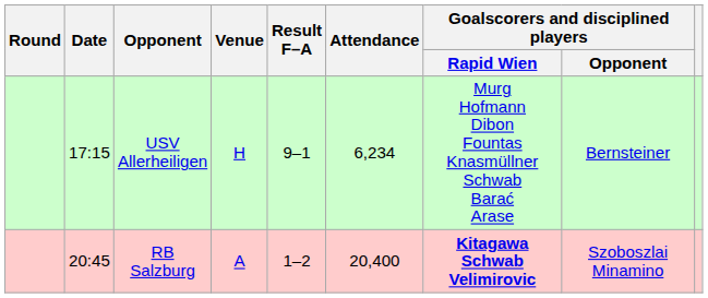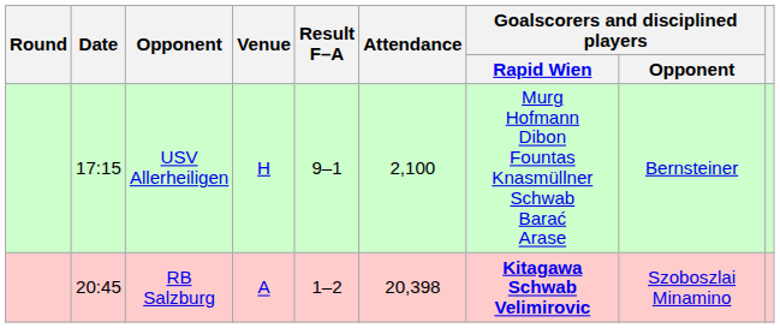 <table class="wikitable" style="text-align:center; font-size:90%">
 <tr>
 <th rowspan="2">Round</th>
 <th rowspan="2">Date</th>
 <th rowspan="2">Opponent</th>
 <th rowspan="2">Venue</th>
 <th rowspan="2">Result<br>F–A</th>
 <th rowspan="2">Attendance</th>
 <th colspan="2">Goalscorers and disciplined players</th>
 <th rowspan="2"></th>
 </tr>
 <tr>
 <th style="width:200px"><a href='#'>Rapid Wien</a></th>
 <th style="width:200px">Opponent</th>
 </tr>
 <tr style="background:#cfc">
 <td></td>
 <td> 17:15</td>
 <td><a href='#'>USV Allerheiligen</a></td>
 <td><a href='#'>H</a></td>
 <td>9–1</td>
-<td>6,234</td>
+<td>2,100</td>
 <td><a href='#'>Murg</a>   <br> <a href='#'>Hofmann</a>  <br> <a href='#'>Dibon</a>  <br> <a href='#'>Fountas</a>  <br> <a href='#'>Knasmüllner</a>  <br> <a href='#'>Schwab</a>  <br> <a href='#'>Barać</a>  <br> <a href='#'>Arase</a> </td>
 <td><a href='#'>Bernsteiner</a> </td>
 <td></td>
 </tr>
 <tr style="background:#fcc">
 <td></td>
 <td> 20:45</td>
 <td><a href='#'>RB Salzburg</a></td>
 <td><a href='#'>A</a></td>
 <td>1–2 </td>
-<td>20,400</td>
+<td>20,398</td>
 <td><strong><a href='#'>Kitagawa</a>  <br> <a href='#'>Schwab</a>  <br> <a href='#'>Velimirovic</a> </strong></td>
 <td><a href='#'>Szoboszlai</a>  <br> <a href='#'>Minamino</a> </td>
 <td></td>
 </tr>
 </table>
